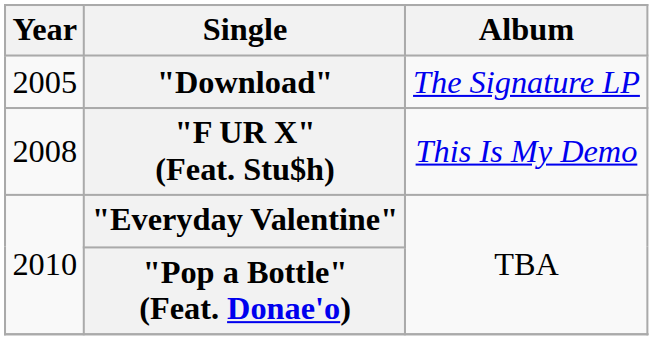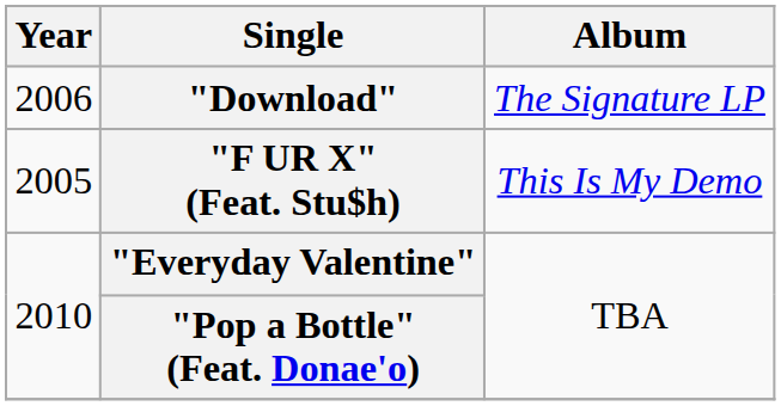 <table class="wikitable plainrowheaders" style="text-align:center;">
 <tr>
 <th scope="col">Year</th>
 <th scope="col">Single</th>
 <th scope="col">Album</th>
 </tr>
 <tr>
-<td>2005</td>
+<td>2006</td>
 <th scope="row">"Download"</th>
 <td><em><a href='#'>The Signature LP</a></em></td>
 </tr>
 <tr>
-<td>2008</td>
+<td>2005</td>
 <th scope="row">"F UR X"<br><span>(Feat. Stu$h)</span></th>
 <td><em><a href='#'>This Is My Demo</a></em></td>
 </tr>
 <tr>
 <td rowspan="2">2010</td>
 <th scope="row">"Everyday Valentine"</th>
 <td rowspan="2">TBA</td>
 </tr>
 <tr>
 <th scope="row">"Pop a Bottle"<br><span>(Feat. <a href='#'>Donae'o</a>)</span></th>
 </tr>
 <tr>
 </tr>
 </table>
